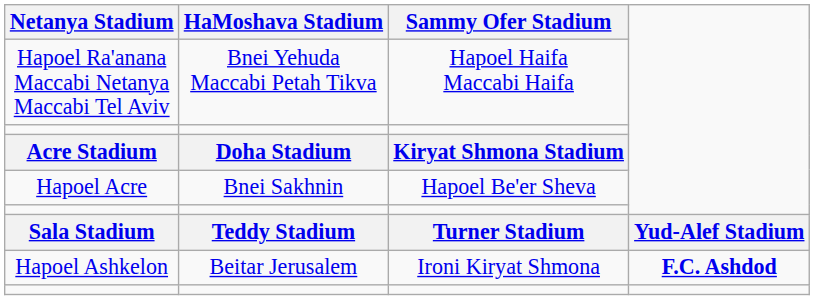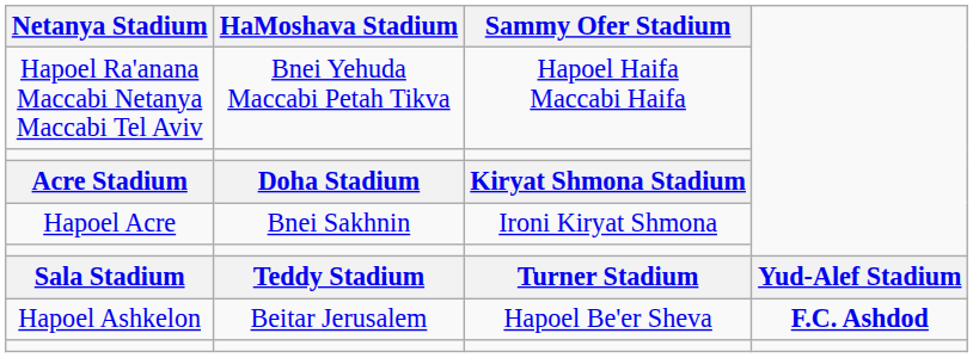 <table class="wikitable" style="text-align:center">
 <tr>
 <th><a href='#'>Netanya Stadium</a></th>
 <th><a href='#'>HaMoshava Stadium</a></th>
 <th><a href='#'>Sammy Ofer Stadium</a></th>
 <td rowspan="6"></td>
 </tr>
 <tr>
 <td><a href='#'>Hapoel Ra'anana</a> <br><a href='#'>Maccabi Netanya</a> <br><a href='#'>Maccabi Tel Aviv</a></td>
 <td valign=top><a href='#'>Bnei Yehuda</a> <br><a href='#'>Maccabi Petah Tikva</a></td>
 <td valign=top><a href='#'>Hapoel Haifa</a> <br><a href='#'>Maccabi Haifa</a></td>
 </tr>
 <tr>
 <td></td>
 <td></td>
 <td></td>
 </tr>
 <tr>
 <th><a href='#'>Acre Stadium</a></th>
 <th><a href='#'>Doha Stadium</a></th>
 <th><a href='#'>Kiryat Shmona Stadium</a></th>
 </tr>
 <tr>
 <td><a href='#'>Hapoel Acre</a></td>
 <td><a href='#'>Bnei Sakhnin</a></td>
-<td><a href='#'>Hapoel Be'er Sheva</a></td>
+<td><a href='#'>Ironi Kiryat Shmona</a></td>
 </tr>
 <tr>
 <td></td>
 <td></td>
 <td></td>
 </tr>
 <tr>
 <th><a href='#'>Sala Stadium</a></th>
 <th><a href='#'>Teddy Stadium</a></th>
 <th><a href='#'>Turner Stadium</a></th>
 <th><a href='#'>Yud-Alef Stadium</a></th>
 </tr>
 <tr>
 <td><a href='#'>Hapoel Ashkelon</a></td>
 <td><a href='#'>Beitar Jerusalem</a></td>
-<td><a href='#'>Ironi Kiryat Shmona</a></td>
+<td><a href='#'>Hapoel Be'er Sheva</a></td>
 <td><strong><a href='#'>F.C. Ashdod</a></strong></td>
 </tr>
 <tr>
 <td></td>
 <td></td>
 <td></td>
 <td></td>
 </tr>
 </table>
